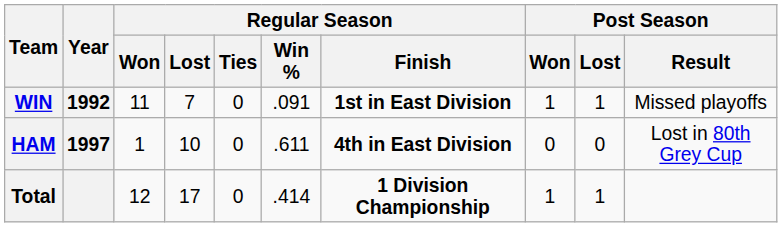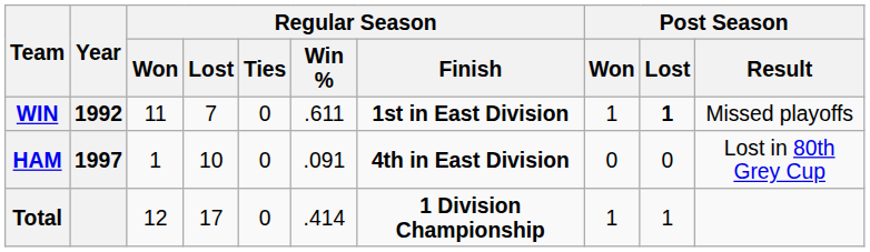 <table class="wikitable" style="font-size: 95%; text-align:center;">
 <tr>
 <th rowspan="2">Team</th>
 <th rowspan="2">Year</th>
 <th colspan="5">Regular Season</th>
 <th colspan="4">Post Season</th>
 </tr>
 <tr>
 <th>Won</th>
 <th>Lost</th>
 <th>Ties</th>
 <th>Win %</th>
 <th>Finish</th>
 <th>Won</th>
 <th>Lost</th>
 <th>Result</th>
 </tr>
 <tr>
 <th><a href='#'>WIN</a></th>
 <th>1992</th>
 <td>11</td>
 <td>7</td>
 <td>0</td>
-<td>.091</td>
+<td>.611</td>
 <td><strong>1st in East Division</strong></td>
 <td>1</td>
-<td>1</td>
+<td><strong>1</strong></td>
 <td>Missed playoffs</td>
 </tr>
 <tr>
 <th><a href='#'>HAM</a></th>
 <th>1997</th>
 <td>1</td>
 <td>10</td>
 <td>0</td>
-<td>.611</td>
+<td>.091</td>
 <td><strong>4th in East Division</strong></td>
 <td>0</td>
 <td>0</td>
 <td>Lost in <a href='#'>80th Grey Cup</a></td>
 </tr>
 <tr>
 <th>Total</th>
 <th></th>
 <td>12</td>
 <td>17</td>
 <td>0</td>
 <td>.414</td>
 <td><strong>1 Division Championship</strong></td>
 <td>1</td>
 <td>1</td>
 <td></td>
 </tr>
 </table>
